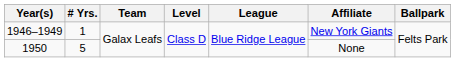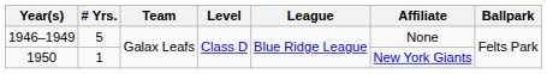 <table class="wikitable" style="text-align:center; font-size: 95%;">
 <tr>
 <th>Year(s)</th>
 <th># Yrs.</th>
 <th>Team</th>
 <th>Level</th>
 <th>League</th>
 <th>Affiliate</th>
 <th>Ballpark</th>
 </tr>
 <tr>
 <td>1946–1949</td>
-<td>1</td>
+<td>5</td>
 <td rowspan=2>Galax Leafs</td>
 <td rowspan=2><a href='#'>Class D</a></td>
 <td rowspan=2><a href='#'>Blue Ridge League</a></td>
-<td><a href='#'>New York Giants</a></td>
+<td>None</td>
 <td rowspan=2>Felts Park</td>
 </tr>
 <tr>
 <td>1950</td>
-<td>5</td>
-<td>None</td>
+<td>1</td>
+<td><a href='#'>New York Giants</a></td>
 </tr>
 </table>
